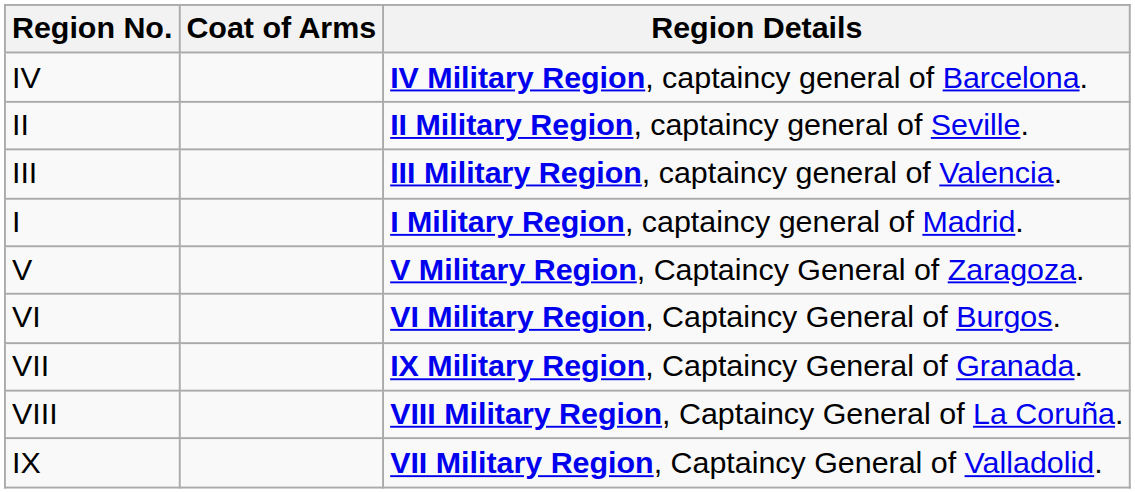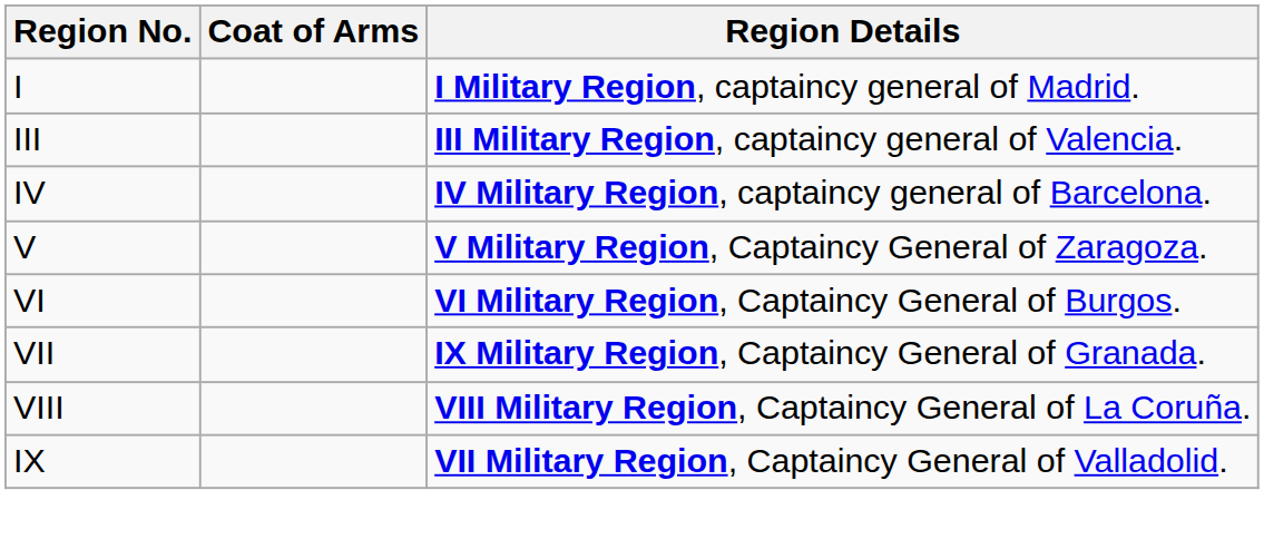 <table class="wikitable">
 <tr>
 <th>Region No.</th>
 <th>Coat of Arms</th>
 <th>Region Details</th>
 </tr>
 <tr>
-<td>IV</td>
+<td>I</td>
 <td></td>
-<td><strong><a href='#'>IV Military Region</a></strong>, captaincy general of <a href='#'>Barcelona</a>.</td>
-</tr>
-<tr>
-<td>II</td>
-<td></td>
-<td><strong><a href='#'>II Military Region</a></strong>, captaincy general of <a href='#'>Seville</a>.</td>
+<td><strong><a href='#'>I Military Region</a></strong>, captaincy general of <a href='#'>Madrid</a>.</td>
 </tr>
 <tr>
 <td>III</td>
 <td></td>
 <td><strong><a href='#'>III Military Region</a></strong>, captaincy general of <a href='#'>Valencia</a>.</td>
 </tr>
 <tr>
-<td>I</td>
+<td>IV</td>
 <td></td>
-<td><strong><a href='#'>I Military Region</a></strong>, captaincy general of <a href='#'>Madrid</a>.</td>
+<td><strong><a href='#'>IV Military Region</a></strong>, captaincy general of <a href='#'>Barcelona</a>.</td>
 </tr>
 <tr>
 <td>V</td>
 <td></td>
 <td><strong><a href='#'>V Military Region</a></strong>, Captaincy General of <a href='#'>Zaragoza</a>.</td>
 </tr>
 <tr>
 <td>VI</td>
 <td></td>
 <td><strong><a href='#'>VI Military Region</a></strong>, Captaincy General of <a href='#'>Burgos</a>.</td>
 </tr>
 <tr>
 <td>VII</td>
 <td></td>
 <td><strong><a href='#'>IX Military Region</a></strong>, Captaincy General of <a href='#'>Granada</a>.</td>
 </tr>
 <tr>
 <td>VIII</td>
 <td></td>
 <td><strong><a href='#'>VIII Military Region</a></strong>, Captaincy General of <a href='#'>La Coruña</a>.</td>
 </tr>
 <tr>
 <td>IX</td>
 <td></td>
 <td><strong><a href='#'>VII Military Region</a></strong>, Captaincy General of <a href='#'>Valladolid</a>.</td>
 </tr>
 </table>
